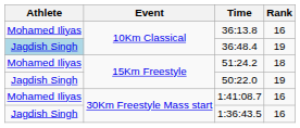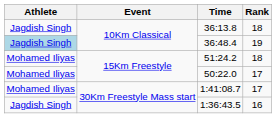 <table class="wikitable" style="text-align:center">
 <tr>
 <th>Athlete</th>
 <th>Event</th>
 <th>Time</th>
 <th>Rank</th>
 </tr>
 <tr>
-<td><a href='#'>Mohamed Iliyas</a></td>
+<td><a href='#'>Jagdish Singh</a></td>
 <td rowspan="2"><a href='#'>10Km Classical</a></td>
 <td>36:13.8</td>
-<td>16</td>
+<td>18</td>
 </tr>
 <tr>
 <td style="background: lightblue;"><a href='#'>Jagdish Singh</a></td>
 <td>36:48.4</td>
 <td>19</td>
 </tr>
 <tr>
 <td><a href='#'>Mohamed Iliyas</a></td>
 <td rowspan="2"><a href='#'>15Km Freestyle</a></td>
 <td>51:24.2</td>
 <td>18</td>
 </tr>
 <tr>
-<td><a href='#'>Jagdish Singh</a></td>
+<td><a href='#'>Mohamed Iliyas</a></td>
 <td>50:22.0</td>
-<td>19</td>
+<td>17</td>
 </tr>
 <tr>
 <td><a href='#'>Mohamed Iliyas</a></td>
 <td rowspan="2"><a href='#'>30Km Freestyle Mass start</a></td>
 <td>1:41:08.7</td>
-<td>16</td>
+<td>17</td>
 </tr>
 <tr>
 <td><a href='#'>Jagdish Singh</a></td>
 <td>1:36:43.5</td>
 <td>16</td>
 </tr>
 </table>
